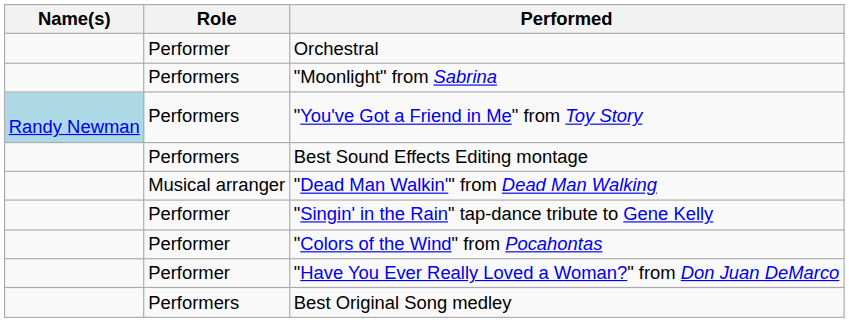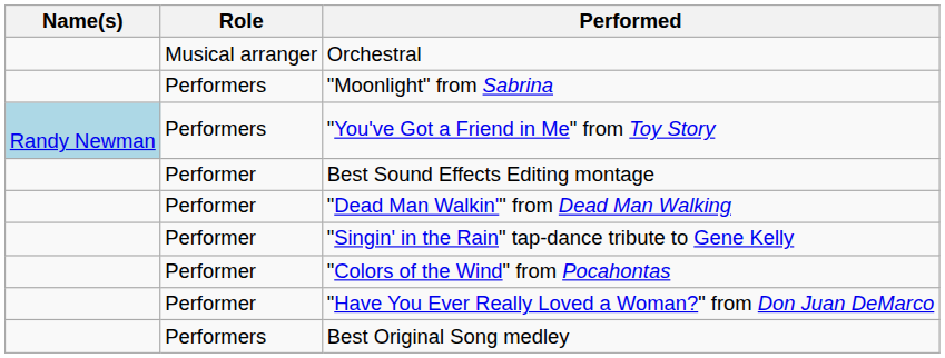 <table class="wikitable sortable">
 <tr>
 <th>Name(s)</th>
 <th>Role</th>
 <th>Performed</th>
 </tr>
 <tr>
 <td></td>
-<td>Performer</td>
+<td>Musical arranger</td>
 <td>Orchestral</td>
 </tr>
 <tr>
 <td></td>
 <td>Performers</td>
 <td>"Moonlight" from <em><a href='#'>Sabrina</a></em></td>
 </tr>
 <tr>
 <td style="background: lightblue;"><br><a href='#'>Randy Newman</a></td>
 <td>Performers</td>
 <td>"<a href='#'>You've Got a Friend in Me</a>" from <em><a href='#'>Toy Story</a></em></td>
 </tr>
 <tr>
 <td></td>
-<td>Performers</td>
+<td>Performer</td>
 <td>Best Sound Effects Editing montage</td>
 </tr>
 <tr>
 <td></td>
-<td>Musical arranger</td>
+<td>Performer</td>
 <td>"<a href='#'>Dead Man Walkin'</a>" from <em><a href='#'>Dead Man Walking</a></em></td>
 </tr>
 <tr>
 <td></td>
 <td>Performer</td>
 <td>"<a href='#'>Singin' in the Rain</a>" tap-dance tribute to <a href='#'>Gene Kelly</a></td>
 </tr>
 <tr>
 <td></td>
 <td>Performer</td>
 <td>"<a href='#'>Colors of the Wind</a>" from <em><a href='#'>Pocahontas</a></em></td>
 </tr>
 <tr>
 <td></td>
 <td>Performer</td>
 <td>"<a href='#'>Have You Ever Really Loved a Woman?</a>" from <em><a href='#'>Don Juan DeMarco</a></em></td>
 </tr>
 <tr>
 <td></td>
 <td>Performers</td>
 <td>Best Original Song medley</td>
 </tr>
 </table>
